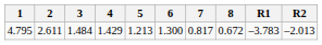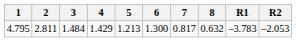 <table class=wikitable>
 <tr>
 <th>1</th>
 <th>2</th>
 <th>3</th>
 <th>4</th>
 <th>5</th>
 <th>6</th>
 <th>7</th>
 <th>8</th>
 <th>R1</th>
 <th>R2</th>
 </tr>
 <tr>
 <td>4.795</td>
-<td>2.611</td>
+<td>2.811</td>
 <td>1.484</td>
 <td>1.429</td>
 <td>1.213</td>
 <td>1.300</td>
 <td>0.817</td>
-<td>0.672</td>
+<td>0.632</td>
 <td>–3.783</td>
-<td>–2.013</td>
+<td>–2.053</td>
 </tr>
 </table>
